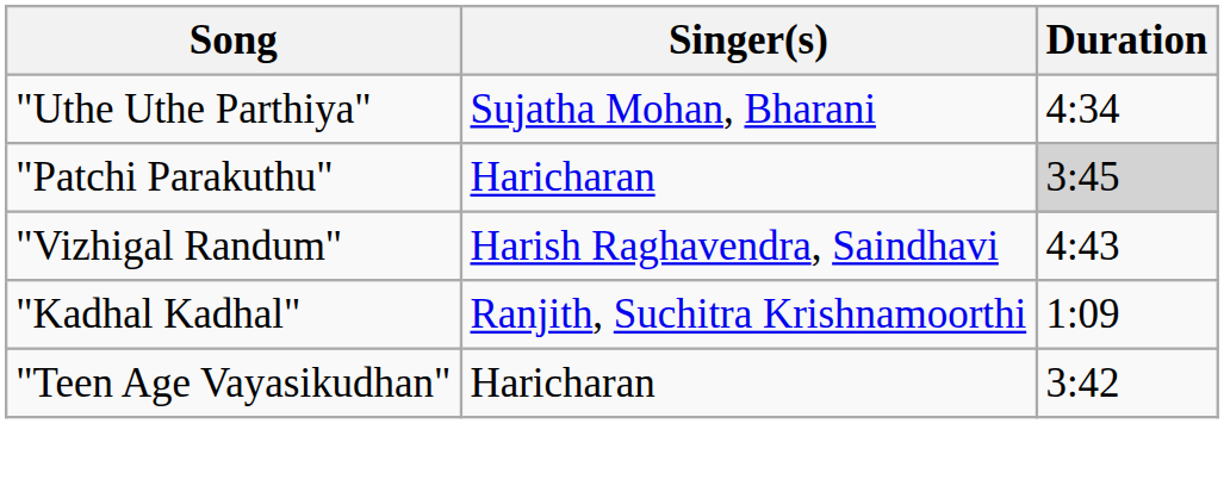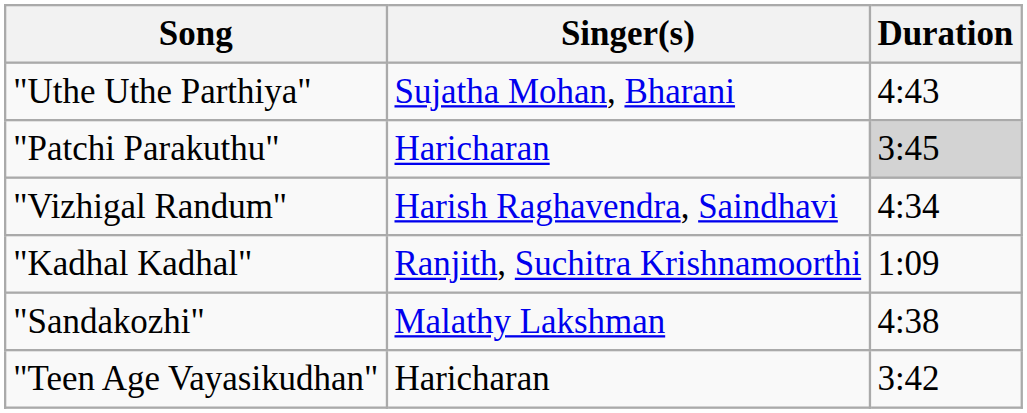 <table class="wikitable" style="font-size:95%;">
 <tr>
 <th>Song</th>
 <th>Singer(s)</th>
 <th>Duration</th>
 </tr>
 <tr>
 <td>"Uthe Uthe Parthiya"</td>
 <td><a href='#'>Sujatha Mohan</a>, <a href='#'>Bharani</a></td>
-<td>4:34</td>
+<td>4:43</td>
 </tr>
 <tr>
 <td>"Patchi Parakuthu"</td>
 <td><a href='#'>Haricharan</a></td>
 <td style="background: lightgrey;">3:45</td>
 </tr>
 <tr>
 <td>"Vizhigal Randum"</td>
 <td><a href='#'>Harish Raghavendra</a>, <a href='#'>Saindhavi</a></td>
-<td>4:43</td>
+<td>4:34</td>
 </tr>
 <tr>
 <td>"Kadhal Kadhal"</td>
 <td><a href='#'>Ranjith</a>, <a href='#'>Suchitra Krishnamoorthi</a></td>
 <td>1:09</td>
 </tr>
 <tr>
+<td>"Sandakozhi"</td>
+<td><a href='#'>Malathy Lakshman</a></td>
+<td>4:38</td>
+</tr>
+<tr>
 <td>"Teen Age Vayasikudhan"</td>
 <td>Haricharan</td>
 <td>3:42</td>
 </tr>
 </table>
